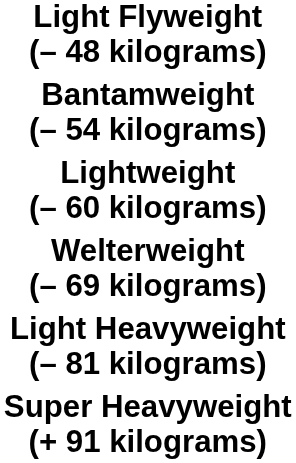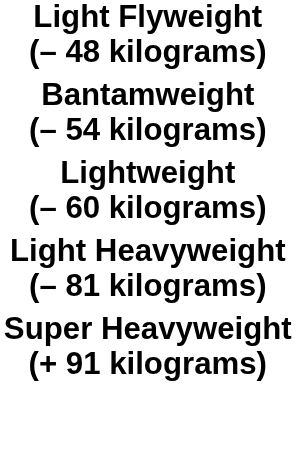 <table>
 <tr align="center">
 <td><strong>Light Flyweight<br>(– 48 kilograms)</strong></td>
 <td></td>
 <td></td>
 <td><br></td>
 </tr>
 <tr align="center">
 <td><strong>Bantamweight<br>(– 54 kilograms)</strong></td>
 <td></td>
 <td></td>
 <td><br></td>
 </tr>
 <tr align="center">
 <td><strong>Lightweight<br>(– 60 kilograms)</strong></td>
 <td></td>
 <td></td>
 <td><br></td>
 </tr>
 <tr align="center">
-<td><strong>Welterweight<br>(– 69 kilograms)</strong></td>
-<td></td>
-<td></td>
-<td><br></td>
-</tr>
-<tr align="center">
 <td><strong>Light Heavyweight<br>(– 81 kilograms)</strong></td>
 <td></td>
 <td></td>
 <td><br></td>
 </tr>
 <tr align="center">
 <td><strong>Super Heavyweight<br>(+ 91 kilograms)</strong></td>
 <td></td>
 <td></td>
 <td><br></td>
 </tr>
 </table>
